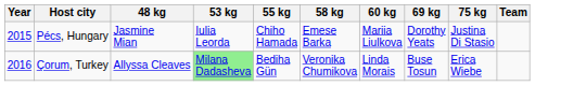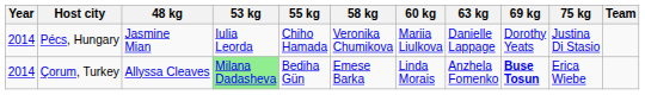 <table class="wikitable">
 <tr>
 <th>Year</th>
 <th>Host city</th>
 <th>48 kg</th>
 <th>53 kg</th>
 <th>55 kg</th>
 <th>58 kg</th>
 <th>60 kg</th>
+<th>63 kg</th>
 <th>69 kg</th>
 <th>75 kg</th>
 <th>Team</th>
 </tr>
 <tr>
-<td><a href='#'>2015</a></td>
+<td><a href='#'>2014</a></td>
 <td> <a href='#'>Pécs</a>, Hungary</td>
 <td> <a href='#'>Jasmine<br>Mian</a></td>
 <td> <a href='#'>Iulia<br>Leorda</a></td>
 <td> <a href='#'>Chiho<br>Hamada</a></td>
-<td> <a href='#'>Emese<br>Barka</a></td>
+<td> <a href='#'>Veronika<br>Chumikova</a></td>
 <td> <a href='#'>Mariia<br>Liulkova</a></td>
+<td> <a href='#'>Danielle<br>Lappage</a></td>
 <td> <a href='#'>Dorothy<br>Yeats</a></td>
 <td> <a href='#'>Justina<br>Di Stasio</a></td>
 <td></td>
 </tr>
 <tr>
-<td><a href='#'>2016</a></td>
+<td><a href='#'>2014</a></td>
 <td> <a href='#'>Çorum</a>, Turkey</td>
 <td><a href='#'>Allyssa Cleaves</a><br></td>
 <td style="background: lightgreen;"> <a href='#'>Milana<br>Dadasheva</a></td>
 <td> <a href='#'>Bediha<br>Gün</a></td>
-<td> <a href='#'>Veronika<br>Chumikova</a></td>
+<td> <a href='#'>Emese<br>Barka</a></td>
 <td> <a href='#'>Linda<br>Morais</a></td>
-<td> <a href='#'>Buse<br>Tosun</a></td>
+<td> <a href='#'>Anzhela<br>Fomenko</a></td>
+<td><strong> <a href='#'>Buse<br>Tosun</a></strong></td>
 <td> <a href='#'>Erica<br>Wiebe</a></td>
 <td></td>
 </tr>
 </table>
